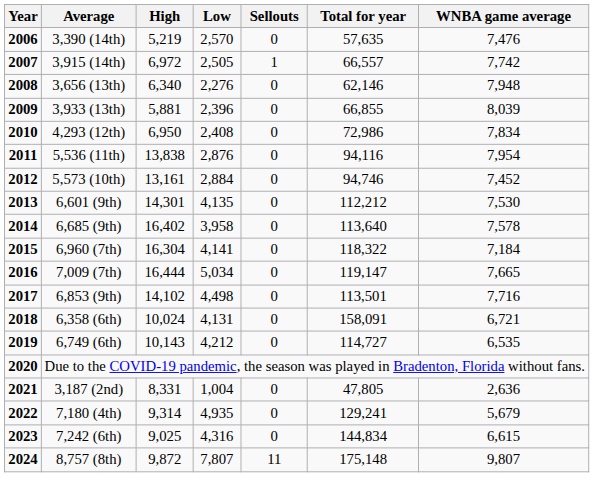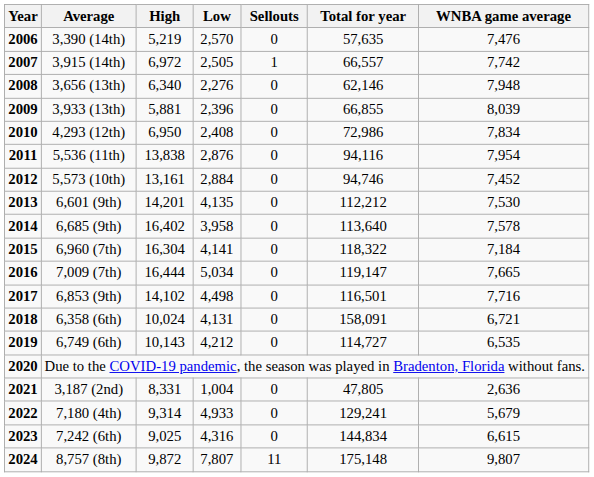 <table class="wikitable" style="margin:0.5em auto; text-align:center;">
 <tr>
 <th>Year</th>
 <th>Average</th>
 <th>High</th>
 <th>Low</th>
 <th>Sellouts</th>
 <th>Total for year</th>
 <th>WNBA game average</th>
 </tr>
 <tr>
 <td><strong>2006</strong></td>
 <td>3,390 (14th)</td>
 <td>5,219</td>
 <td>2,570</td>
 <td>0</td>
 <td>57,635</td>
 <td>7,476</td>
 </tr>
 <tr>
 <td><strong>2007</strong></td>
 <td>3,915 (14th)</td>
 <td>6,972</td>
 <td>2,505</td>
 <td>1</td>
 <td>66,557</td>
 <td>7,742</td>
 </tr>
 <tr>
 <td><strong>2008</strong></td>
 <td>3,656 (13th)</td>
 <td>6,340</td>
 <td>2,276</td>
 <td>0</td>
 <td>62,146</td>
 <td>7,948</td>
 </tr>
 <tr>
 <td><strong>2009</strong></td>
 <td>3,933 (13th)</td>
 <td>5,881</td>
 <td>2,396</td>
 <td>0</td>
 <td>66,855</td>
 <td>8,039</td>
 </tr>
 <tr>
 <td><strong>2010</strong></td>
 <td>4,293 (12th)</td>
 <td>6,950</td>
 <td>2,408</td>
 <td>0</td>
 <td>72,986</td>
 <td>7,834</td>
 </tr>
 <tr>
 <td><strong>2011</strong></td>
 <td>5,536 (11th)</td>
 <td>13,838</td>
 <td>2,876</td>
 <td>0</td>
 <td>94,116</td>
 <td>7,954</td>
 </tr>
 <tr>
 <td><strong>2012</strong></td>
 <td>5,573 (10th)</td>
 <td>13,161</td>
 <td>2,884</td>
 <td>0</td>
 <td>94,746</td>
 <td>7,452</td>
 </tr>
 <tr>
 <td><strong>2013</strong></td>
 <td>6,601 (9th)</td>
-<td>14,301</td>
+<td>14,201</td>
 <td>4,135</td>
 <td>0</td>
 <td>112,212</td>
 <td>7,530</td>
 </tr>
 <tr>
 <td><strong>2014</strong></td>
 <td>6,685 (9th)</td>
 <td>16,402</td>
 <td>3,958</td>
 <td>0</td>
 <td>113,640</td>
 <td>7,578</td>
 </tr>
 <tr>
 <td><strong>2015</strong></td>
 <td>6,960 (7th)</td>
 <td>16,304</td>
 <td>4,141</td>
 <td>0</td>
 <td>118,322</td>
 <td>7,184</td>
 </tr>
 <tr>
 <td><strong>2016</strong></td>
 <td>7,009 (7th)</td>
 <td>16,444</td>
 <td>5,034</td>
 <td>0</td>
 <td>119,147</td>
 <td>7,665</td>
 </tr>
 <tr>
 <td><strong>2017</strong></td>
 <td>6,853 (9th)</td>
 <td>14,102</td>
 <td>4,498</td>
 <td>0</td>
-<td>113,501</td>
+<td>116,501</td>
 <td>7,716</td>
 </tr>
 <tr>
 <td><strong>2018</strong></td>
 <td>6,358 (6th)</td>
 <td>10,024</td>
 <td>4,131</td>
 <td>0</td>
 <td>158,091</td>
 <td>6,721</td>
 </tr>
 <tr>
 <td><strong>2019</strong></td>
 <td>6,749 (6th)</td>
 <td>10,143</td>
 <td>4,212</td>
 <td>0</td>
 <td>114,727</td>
 <td>6,535</td>
 </tr>
 <tr align="center">
 <td><strong>2020</strong></td>
 <td colspan=6>Due to the <a href='#'>COVID-19 pandemic</a>, the season was played in <a href='#'>Bradenton, Florida</a> without fans.</td>
 </tr>
 <tr>
 <td><strong>2021</strong></td>
 <td>3,187 (2nd)</td>
 <td>8,331</td>
 <td>1,004</td>
 <td>0</td>
 <td>47,805</td>
 <td>2,636</td>
 </tr>
 <tr>
 <td><strong>2022</strong></td>
 <td>7,180 (4th)</td>
 <td>9,314</td>
-<td>4,935</td>
+<td>4,933</td>
 <td>0</td>
 <td>129,241</td>
 <td>5,679</td>
 </tr>
 <tr>
 <td><strong>2023</strong></td>
 <td>7,242 (6th)</td>
 <td>9,025</td>
 <td>4,316</td>
 <td>0</td>
 <td>144,834</td>
 <td>6,615</td>
 </tr>
 <tr>
 <td><strong>2024</strong></td>
 <td>8,757 (8th)</td>
 <td>9,872</td>
 <td>7,807</td>
 <td>11</td>
 <td>175,148</td>
 <td>9,807</td>
 </tr>
 </table>
